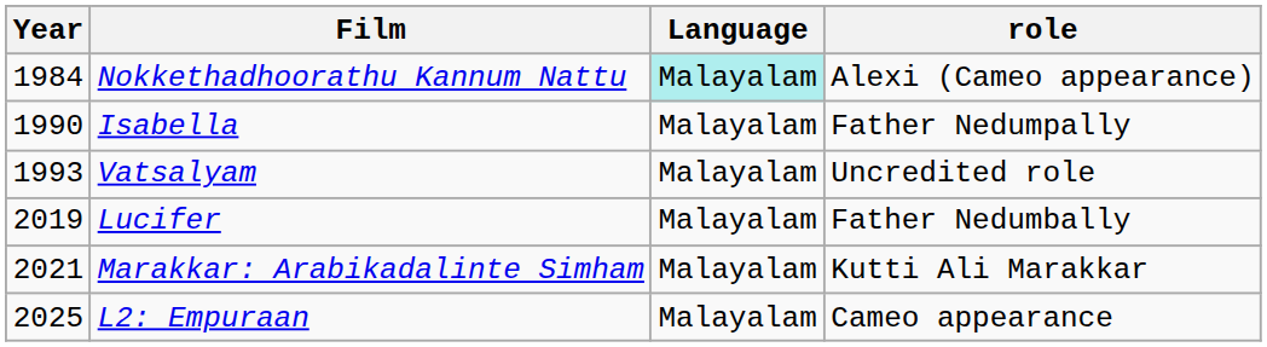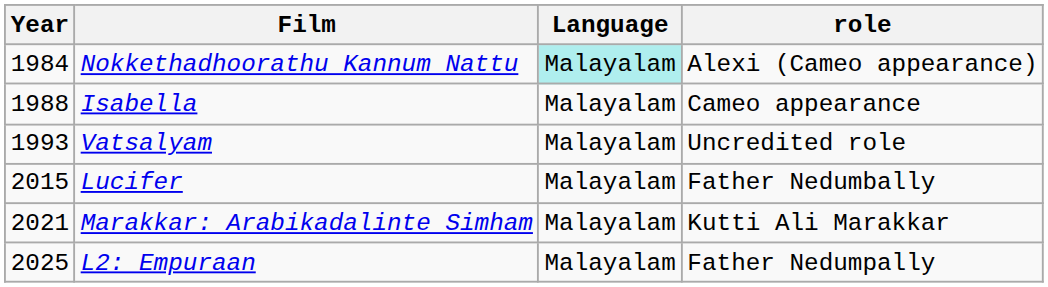 <table class="wikitable sortable">
 <tr>
 <th>Year</th>
 <th>Film</th>
 <th>Language</th>
 <th>role</th>
 </tr>
 <tr>
 <td>1984</td>
 <td><em><a href='#'>Nokkethadhoorathu Kannum Nattu</a></em></td>
 <td style="background: paleturquoise;">Malayalam</td>
 <td>Alexi (Cameo appearance)</td>
 </tr>
 <tr>
-<td>1990</td>
+<td>1988</td>
 <td><em><a href='#'>Isabella</a></em></td>
 <td>Malayalam</td>
-<td>Father Nedumpally</td>
+<td>Cameo appearance</td>
 </tr>
 <tr>
 <td>1993</td>
 <td><em><a href='#'>Vatsalyam</a></em></td>
 <td>Malayalam</td>
 <td>Uncredited role</td>
 </tr>
 <tr>
-<td>2019</td>
+<td>2015</td>
 <td><em><a href='#'>Lucifer</a></em></td>
 <td>Malayalam</td>
 <td>Father Nedumbally</td>
 </tr>
 <tr>
 <td>2021</td>
 <td><em><a href='#'>Marakkar: Arabikadalinte Simham</a></em></td>
 <td>Malayalam</td>
 <td>Kutti Ali Marakkar</td>
 </tr>
 <tr>
 <td>2025</td>
 <td><em><a href='#'>L2: Empuraan</a></em></td>
 <td>Malayalam</td>
-<td>Cameo appearance</td>
+<td>Father Nedumpally</td>
 </tr>
 </table>
